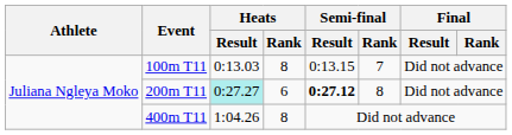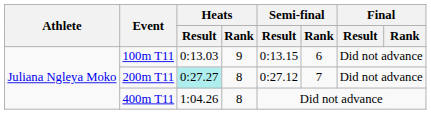 <table class=wikitable style="font-size:90%">
 <tr>
 <th rowspan="2">Athlete</th>
 <th rowspan="2">Event</th>
 <th colspan="2">Heats</th>
 <th colspan="2">Semi-final</th>
 <th colspan="2">Final</th>
 </tr>
 <tr>
 <th>Result</th>
 <th>Rank</th>
 <th>Result</th>
 <th>Rank</th>
 <th>Result</th>
 <th>Rank</th>
 </tr>
 <tr align=center>
 <td align=left rowspan=3><a href='#'>Juliana Ngleya Moko</a></td>
 <td align=left><a href='#'>100m T11</a></td>
 <td>0:13.03</td>
-<td>8</td>
+<td>9</td>
 <td>0:13.15</td>
-<td>7</td>
+<td>6</td>
 <td colspan=2>Did not advance</td>
 </tr>
 <tr align=center>
 <td align=left><a href='#'>200m T11</a></td>
 <td style="background: paleturquoise;">0:27.27</td>
-<td>6</td>
-<td><strong>0:27.12</strong></td>
 <td>8</td>
+<td>0:27.12</td>
+<td>7</td>
 <td colspan=2>Did not advance</td>
 </tr>
 <tr align=center>
 <td align=left><a href='#'>400m T11</a></td>
 <td>1:04.26</td>
 <td>8</td>
 <td colspan=4>Did not advance</td>
 </tr>
 </table>
